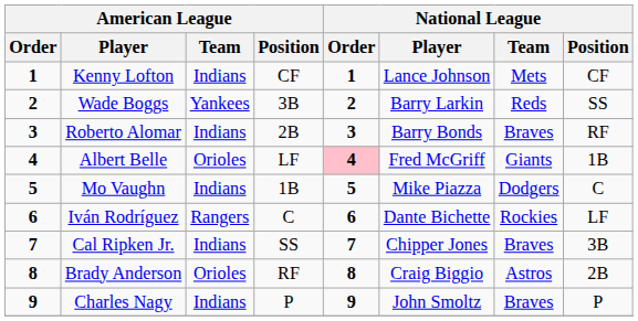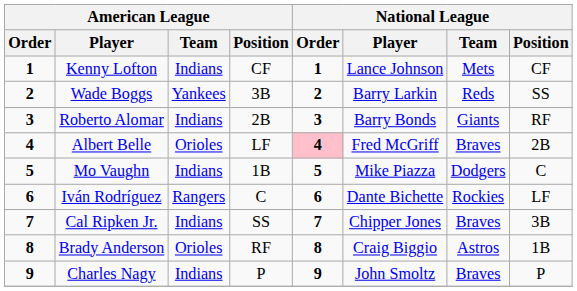 <table class="wikitable" style="font-size: 100%; text-align:center;">
 <tr>
 <th colspan="4">American League</th>
 <th colspan="4">National League</th>
 </tr>
 <tr>
 <th>Order</th>
 <th>Player</th>
 <th>Team</th>
 <th>Position</th>
 <th>Order</th>
 <th>Player</th>
 <th>Team</th>
 <th>Position</th>
 </tr>
 <tr>
 <td><strong>1</strong></td>
 <td><a href='#'>Kenny Lofton</a></td>
 <td><a href='#'>Indians</a></td>
 <td>CF</td>
 <td><strong>1</strong></td>
 <td><a href='#'>Lance Johnson</a></td>
 <td><a href='#'>Mets</a></td>
 <td>CF</td>
 </tr>
 <tr>
 <td><strong>2</strong></td>
 <td><a href='#'>Wade Boggs</a></td>
 <td><a href='#'>Yankees</a></td>
 <td>3B</td>
 <td><strong>2</strong></td>
 <td><a href='#'>Barry Larkin</a></td>
 <td><a href='#'>Reds</a></td>
 <td>SS</td>
 </tr>
 <tr>
 <td><strong>3</strong></td>
 <td><a href='#'>Roberto Alomar</a></td>
 <td><a href='#'>Indians</a></td>
 <td>2B</td>
 <td><strong>3</strong></td>
 <td><a href='#'>Barry Bonds</a></td>
-<td><a href='#'>Braves</a></td>
+<td><a href='#'>Giants</a></td>
 <td>RF</td>
 </tr>
 <tr>
 <td><strong>4</strong></td>
 <td><a href='#'>Albert Belle</a></td>
 <td><a href='#'>Orioles</a></td>
 <td>LF</td>
 <td style="background: pink;"><strong>4</strong></td>
 <td><a href='#'>Fred McGriff</a></td>
-<td><a href='#'>Giants</a></td>
-<td>1B</td>
+<td><a href='#'>Braves</a></td>
+<td>2B</td>
 </tr>
 <tr>
 <td><strong>5</strong></td>
 <td><a href='#'>Mo Vaughn</a></td>
 <td><a href='#'>Indians</a></td>
 <td>1B</td>
 <td><strong>5</strong></td>
 <td><a href='#'>Mike Piazza</a></td>
 <td><a href='#'>Dodgers</a></td>
 <td>C</td>
 </tr>
 <tr>
 <td><strong>6</strong></td>
 <td><a href='#'>Iván Rodríguez</a></td>
 <td><a href='#'>Rangers</a></td>
 <td>C</td>
 <td><strong>6</strong></td>
 <td><a href='#'>Dante Bichette</a></td>
 <td><a href='#'>Rockies</a></td>
 <td>LF</td>
 </tr>
 <tr>
 <td><strong>7</strong></td>
 <td><a href='#'>Cal Ripken Jr.</a></td>
 <td><a href='#'>Indians</a></td>
 <td>SS</td>
 <td><strong>7</strong></td>
 <td><a href='#'>Chipper Jones</a></td>
 <td><a href='#'>Braves</a></td>
 <td>3B</td>
 </tr>
 <tr>
 <td><strong>8</strong></td>
 <td><a href='#'>Brady Anderson</a></td>
 <td><a href='#'>Orioles</a></td>
 <td>RF</td>
 <td><strong>8</strong></td>
 <td><a href='#'>Craig Biggio</a></td>
 <td><a href='#'>Astros</a></td>
-<td>2B</td>
+<td>1B</td>
 </tr>
 <tr>
 <td><strong>9</strong></td>
 <td><a href='#'>Charles Nagy</a></td>
 <td><a href='#'>Indians</a></td>
 <td>P</td>
 <td><strong>9</strong></td>
 <td><a href='#'>John Smoltz</a></td>
 <td><a href='#'>Braves</a></td>
 <td>P</td>
 </tr>
 <tr>
 </tr>
 </table>
